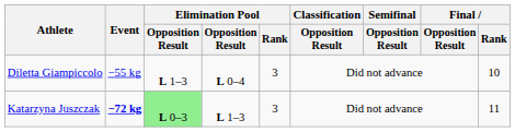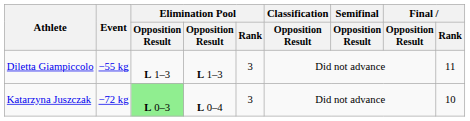 <table class="wikitable" style="font-size:90%">
 <tr>
 <th rowspan="2">Athlete</th>
 <th rowspan="2">Event</th>
 <th colspan=3>Elimination Pool</th>
 <th>Classification</th>
 <th>Semifinal</th>
 <th colspan=2>Final / </th>
 </tr>
 <tr style="font-size: 95%">
 <th>Opposition<br>Result</th>
 <th>Opposition<br>Result</th>
 <th>Rank</th>
 <th>Opposition<br>Result</th>
 <th>Opposition<br>Result</th>
 <th>Opposition<br>Result</th>
 <th>Rank</th>
 </tr>
 <tr align=center>
 <td align=left><a href='#'>Diletta Giampiccolo</a></td>
 <td align=left><a href='#'>−55 kg</a></td>
 <td><br><strong>L</strong> 1–3 <sup></sup></td>
+<td><br><strong>L</strong> 1–3 <sup></sup></td>
+<td>3</td>
+<td colspan=3>Did not advance</td>
+<td>11</td>
+</tr>
+<tr align=center>
+<td align=left><a href='#'>Katarzyna Juszczak</a></td>
+<td align=left><a href='#'>−72 kg</a></td>
+<td style="background: lightgreen;"><br><strong>L</strong> 0–3 <sup></sup></td>
 <td><br><strong>L</strong> 0–4 <sup></sup></td>
 <td>3</td>
 <td colspan=3>Did not advance</td>
 <td>10</td>
 </tr>
-<tr align=center>
-<td align=left><a href='#'>Katarzyna Juszczak</a></td>
-<td align=left><strong><a href='#'>−72 kg</a></strong></td>
-<td style="background: lightgreen;"><br><strong>L</strong> 0–3 <sup></sup></td>
-<td><br><strong>L</strong> 1–3 <sup></sup></td>
-<td>3</td>
-<td colspan=3>Did not advance</td>
-<td>11</td>
-</tr>
 </table>
